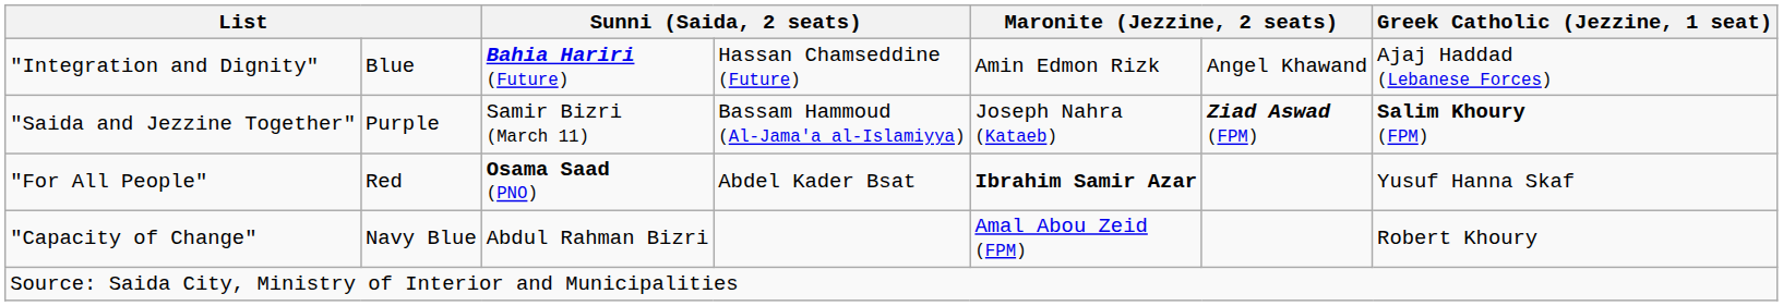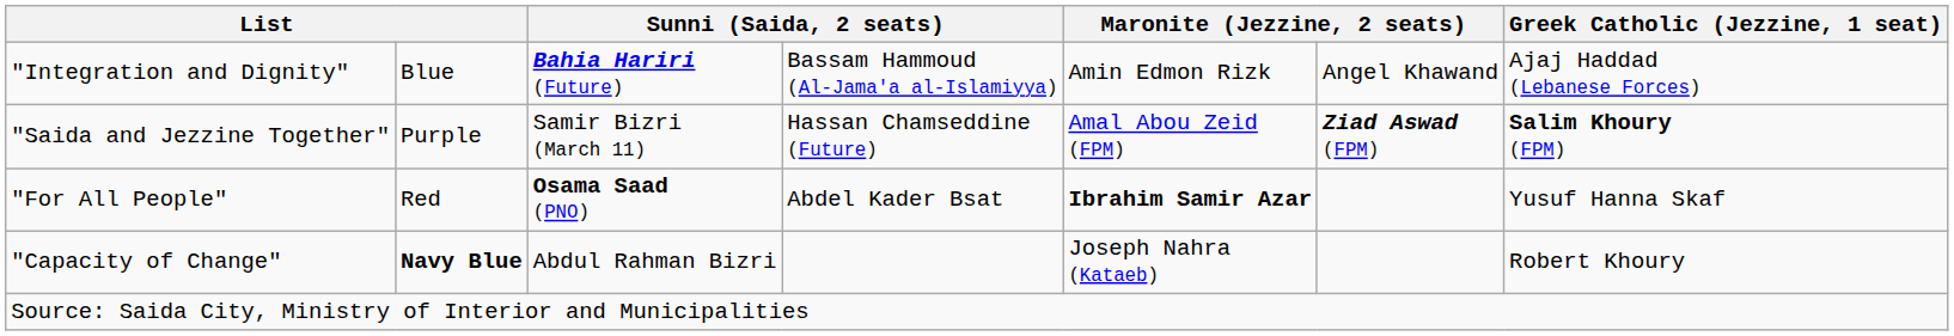 <table class=wikitable style=text-align:left>
 <tr>
 <th colspan=2>List</th>
 <th colspan=2>Sunni (Saida, 2 seats)</th>
 <th colspan=2>Maronite (Jezzine, 2 seats)</th>
 <th>Greek Catholic (Jezzine, 1 seat)</th>
 </tr>
 <tr>
 <td align=left>"Integration and Dignity"</td>
 <td>Blue</td>
 <td><strong><em><a href='#'>Bahia Hariri</a></em></strong><br><small>(<a href='#'>Future</a>)</small></td>
-<td>Hassan Chamseddine<br><small>(<a href='#'>Future</a>)</small></td>
+<td>Bassam Hammoud<br><small>(<a href='#'>Al-Jama'a al-Islamiyya</a>)</small></td>
 <td>Amin Edmon Rizk</td>
 <td>Angel Khawand</td>
 <td>Ajaj Haddad<br><small>(<a href='#'>Lebanese Forces</a>)</small></td>
 </tr>
 <tr>
 <td align=left>"Saida and Jezzine Together"</td>
 <td>Purple</td>
 <td>Samir Bizri<br><small>(March 11)</small></td>
-<td>Bassam Hammoud<br><small>(<a href='#'>Al-Jama'a al-Islamiyya</a>)</small></td>
-<td>Joseph Nahra<br><small>(<a href='#'>Kataeb</a>)</small></td>
+<td>Hassan Chamseddine<br><small>(<a href='#'>Future</a>)</small></td>
+<td><a href='#'>Amal Abou Zeid</a><br><small>(<a href='#'>FPM</a>)</small></td>
 <td><strong><em>Ziad Aswad</em></strong><br><small>(<a href='#'>FPM</a>)</small></td>
 <td><strong>Salim Khoury</strong><br><small>(<a href='#'>FPM</a>)</small></td>
 </tr>
 <tr>
 <td align=left>"For All People"</td>
 <td>Red</td>
 <td><strong>Osama Saad</strong><br><small>(<a href='#'>PNO</a>)</small></td>
 <td>Abdel Kader Bsat</td>
 <td><strong>Ibrahim Samir Azar</strong></td>
 <td></td>
 <td>Yusuf Hanna Skaf</td>
 </tr>
 <tr>
 <td align=left>"Capacity of Change"</td>
-<td>Navy Blue</td>
+<td><strong>Navy Blue</strong></td>
 <td>Abdul Rahman Bizri</td>
 <td></td>
-<td><a href='#'>Amal Abou Zeid</a><br><small>(<a href='#'>FPM</a>)</small></td>
+<td>Joseph Nahra<br><small>(<a href='#'>Kataeb</a>)</small></td>
 <td></td>
 <td>Robert Khoury</td>
 </tr>
 <tr>
 <td colspan="7" style="text-align:left;">Source: Saida City, Ministry of Interior and Municipalities</td>
 </tr>
 </table>
